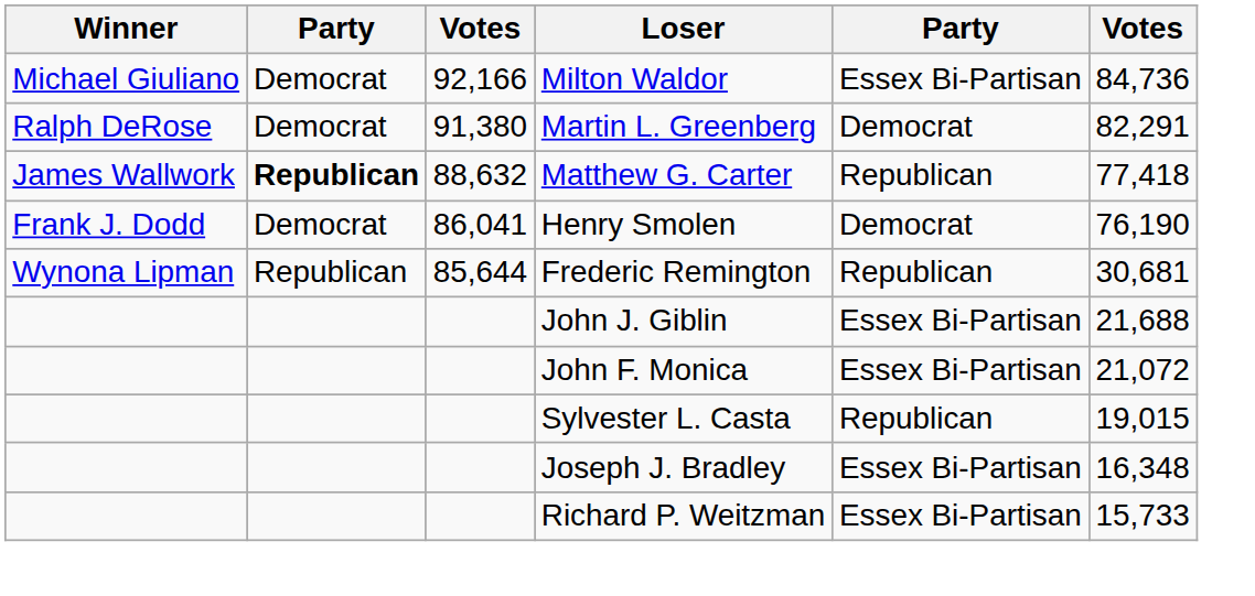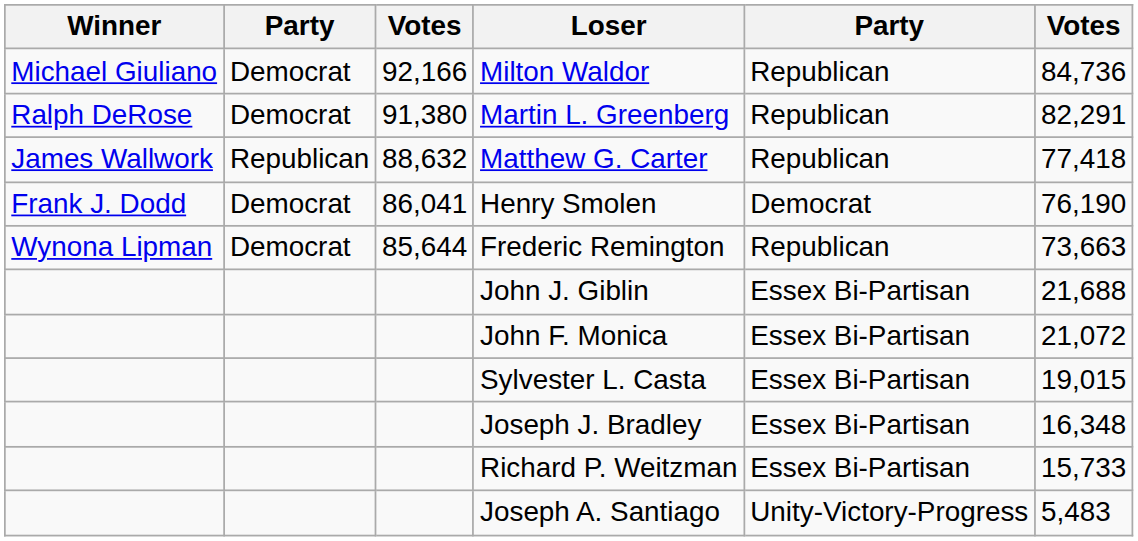 <table class="wikitable">
 <tr>
 <th>Winner</th>
 <th>Party</th>
 <th>Votes</th>
 <th>Loser</th>
 <th>Party</th>
 <th>Votes</th>
 </tr>
 <tr>
 <td><a href='#'>Michael Giuliano</a></td>
 <td>Democrat</td>
 <td>92,166</td>
 <td><a href='#'>Milton Waldor</a></td>
-<td>Essex Bi-Partisan</td>
+<td>Republican</td>
 <td>84,736</td>
 </tr>
 <tr>
 <td><a href='#'>Ralph DeRose</a></td>
 <td>Democrat</td>
 <td>91,380</td>
 <td><a href='#'>Martin L. Greenberg</a></td>
-<td>Democrat</td>
+<td>Republican</td>
 <td>82,291</td>
 </tr>
 <tr>
 <td><a href='#'>James Wallwork</a></td>
-<td><strong>Republican</strong></td>
+<td>Republican</td>
 <td>88,632</td>
 <td><a href='#'>Matthew G. Carter</a></td>
 <td>Republican</td>
 <td>77,418</td>
 </tr>
 <tr>
 <td><a href='#'>Frank J. Dodd</a></td>
 <td>Democrat</td>
 <td>86,041</td>
 <td>Henry Smolen</td>
 <td>Democrat</td>
 <td>76,190</td>
 </tr>
 <tr>
 <td><a href='#'>Wynona Lipman</a></td>
-<td>Republican</td>
+<td>Democrat</td>
 <td>85,644</td>
 <td>Frederic Remington</td>
 <td>Republican</td>
-<td>30,681</td>
+<td>73,663</td>
 </tr>
 <tr>
 <td></td>
 <td></td>
 <td></td>
 <td>John J. Giblin</td>
 <td>Essex Bi-Partisan</td>
 <td>21,688</td>
 </tr>
 <tr>
 <td></td>
 <td></td>
 <td></td>
 <td>John F. Monica</td>
 <td>Essex Bi-Partisan</td>
 <td>21,072</td>
 </tr>
 <tr>
 <td></td>
 <td></td>
 <td></td>
 <td>Sylvester L. Casta</td>
-<td>Republican</td>
+<td>Essex Bi-Partisan</td>
 <td>19,015</td>
 </tr>
 <tr>
 <td></td>
 <td></td>
 <td></td>
 <td>Joseph J. Bradley</td>
 <td>Essex Bi-Partisan</td>
 <td>16,348</td>
 </tr>
 <tr>
 <td></td>
 <td></td>
 <td></td>
 <td>Richard P. Weitzman</td>
 <td>Essex Bi-Partisan</td>
 <td>15,733</td>
 </tr>
+<tr>
+<td></td>
+<td></td>
+<td></td>
+<td>Joseph A. Santiago</td>
+<td>Unity-Victory-Progress</td>
+<td>5,483</td>
+</tr>
 </table>
